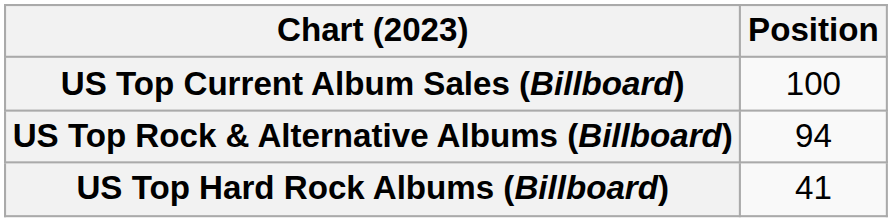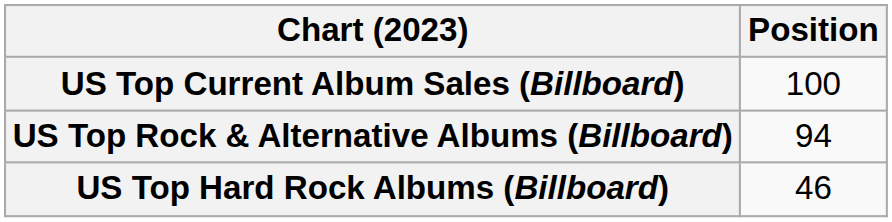 <table class="wikitable sortable plainrowheaders" style="text-align:center">
 <tr>
 <th scope="col">Chart (2023)</th>
 <th scope="col">Position</th>
 </tr>
 <tr>
 <th scope="row">US Top Current Album Sales (<em>Billboard</em>)</th>
 <td>100</td>
 </tr>
 <tr>
 <th scope="row">US Top Rock & Alternative Albums (<em>Billboard</em>)</th>
 <td>94</td>
 </tr>
 <tr>
 <th scope="row">US Top Hard Rock Albums (<em>Billboard</em>)</th>
-<td>41</td>
+<td>46</td>
 </tr>
 </table>
